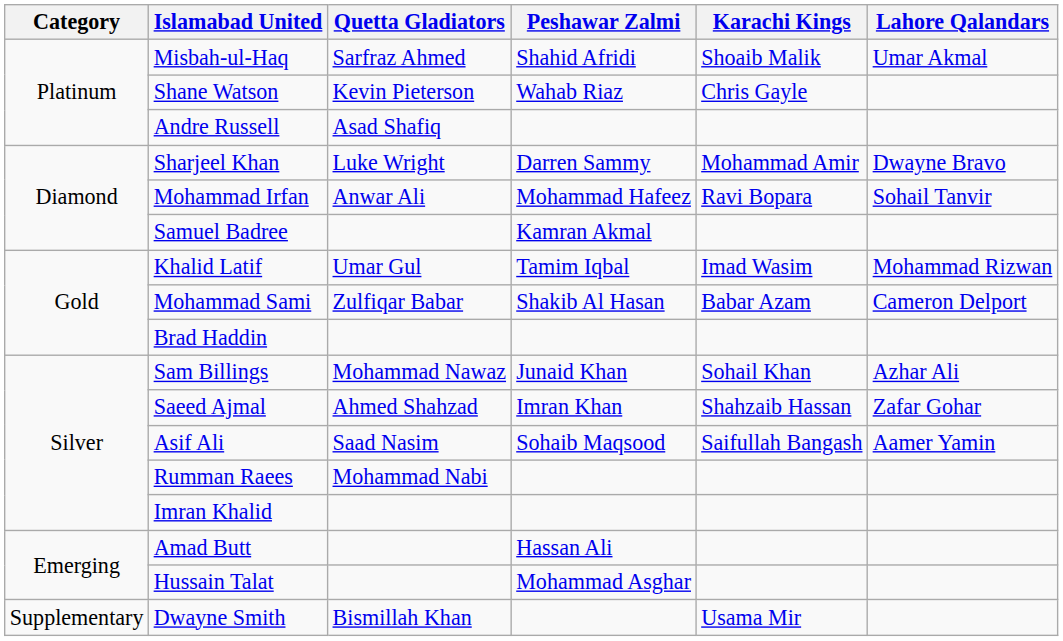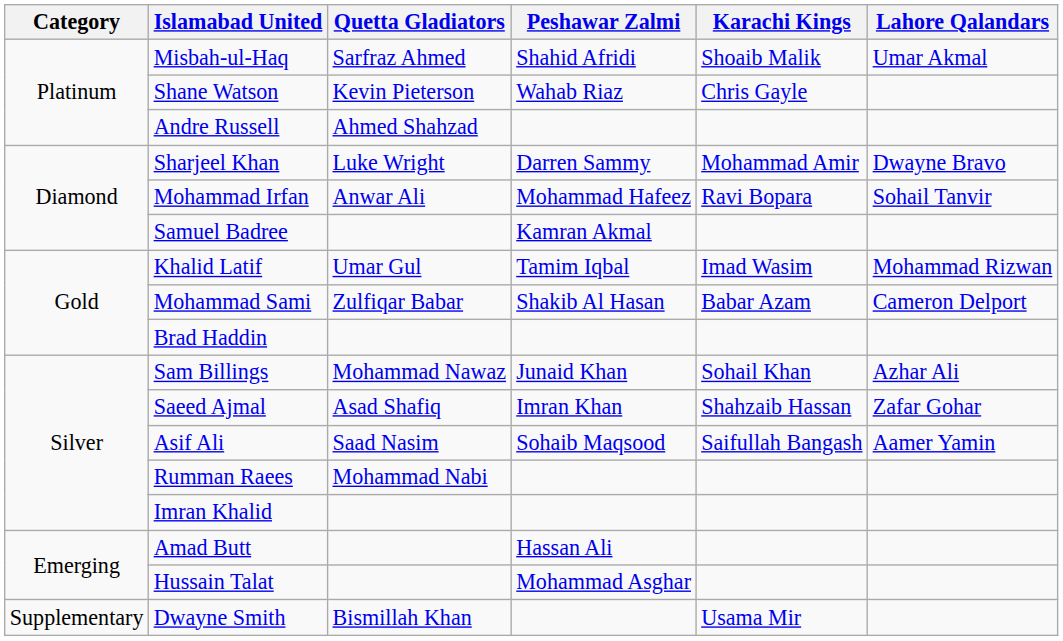 <table class="wikitable plainrowheaders">
 <tr>
 <th>Category</th>
 <th><a href='#'>Islamabad United</a></th>
 <th><a href='#'>Quetta Gladiators</a></th>
 <th><a href='#'>Peshawar Zalmi</a></th>
 <th><a href='#'>Karachi Kings</a></th>
 <th><a href='#'>Lahore Qalandars</a></th>
 </tr>
 <tr>
 <td rowspan=3 style="text-align:center">Platinum</td>
 <td><a href='#'>Misbah-ul-Haq</a></td>
 <td><a href='#'>Sarfraz Ahmed</a></td>
 <td><a href='#'>Shahid Afridi</a></td>
 <td><a href='#'>Shoaib Malik</a></td>
 <td><a href='#'>Umar Akmal</a></td>
 </tr>
 <tr>
 <td><a href='#'>Shane Watson</a></td>
 <td><a href='#'>Kevin Pieterson</a></td>
 <td><a href='#'>Wahab Riaz</a></td>
 <td><a href='#'>Chris Gayle</a></td>
 <td></td>
 </tr>
 <tr>
 <td><a href='#'>Andre Russell</a></td>
-<td><a href='#'>Asad Shafiq</a></td>
+<td><a href='#'>Ahmed Shahzad</a></td>
 <td></td>
 <td></td>
 <td></td>
 </tr>
 <tr>
 <td rowspan=3 style="text-align:center">Diamond</td>
 <td><a href='#'>Sharjeel Khan</a></td>
 <td><a href='#'>Luke Wright</a></td>
 <td><a href='#'>Darren Sammy</a></td>
 <td><a href='#'>Mohammad Amir</a></td>
 <td><a href='#'>Dwayne Bravo</a></td>
 </tr>
 <tr>
 <td><a href='#'>Mohammad Irfan</a></td>
 <td><a href='#'>Anwar Ali</a></td>
 <td><a href='#'>Mohammad Hafeez</a></td>
 <td><a href='#'>Ravi Bopara</a></td>
 <td><a href='#'>Sohail Tanvir</a></td>
 </tr>
 <tr>
 <td><a href='#'>Samuel Badree</a></td>
 <td></td>
 <td><a href='#'>Kamran Akmal</a></td>
 <td></td>
 <td></td>
 </tr>
 <tr>
 <td rowspan=3 style="text-align:center">Gold</td>
 <td><a href='#'>Khalid Latif</a></td>
 <td><a href='#'>Umar Gul</a></td>
 <td><a href='#'>Tamim Iqbal</a></td>
 <td><a href='#'>Imad Wasim</a></td>
 <td><a href='#'>Mohammad Rizwan</a></td>
 </tr>
 <tr>
 <td><a href='#'>Mohammad Sami</a></td>
 <td><a href='#'>Zulfiqar Babar</a></td>
 <td><a href='#'>Shakib Al Hasan</a></td>
 <td><a href='#'>Babar Azam</a></td>
 <td><a href='#'>Cameron Delport</a></td>
 </tr>
 <tr>
 <td><a href='#'>Brad Haddin</a></td>
 <td></td>
 <td></td>
 <td></td>
 <td></td>
 </tr>
 <tr>
 <td rowspan = 5 style="text-align:center">Silver</td>
 <td><a href='#'>Sam Billings</a></td>
 <td><a href='#'>Mohammad Nawaz</a></td>
 <td><a href='#'>Junaid Khan</a></td>
 <td><a href='#'>Sohail Khan</a></td>
 <td><a href='#'>Azhar Ali</a></td>
 </tr>
 <tr>
 <td><a href='#'>Saeed Ajmal</a></td>
-<td><a href='#'>Ahmed Shahzad</a></td>
+<td><a href='#'>Asad Shafiq</a></td>
 <td><a href='#'>Imran Khan</a></td>
 <td><a href='#'>Shahzaib Hassan</a></td>
 <td><a href='#'>Zafar Gohar</a></td>
 </tr>
 <tr>
 <td><a href='#'>Asif Ali</a></td>
 <td><a href='#'>Saad Nasim</a></td>
 <td><a href='#'>Sohaib Maqsood</a></td>
 <td><a href='#'>Saifullah Bangash</a></td>
 <td><a href='#'>Aamer Yamin</a></td>
 </tr>
 <tr>
 <td><a href='#'>Rumman Raees</a></td>
 <td><a href='#'>Mohammad Nabi</a></td>
 <td></td>
 <td></td>
 <td></td>
 </tr>
 <tr>
 <td><a href='#'>Imran Khalid</a></td>
 <td></td>
 <td></td>
 <td></td>
 <td></td>
 </tr>
 <tr>
 <td rowspan=2 style="text-align:center">Emerging</td>
 <td><a href='#'>Amad Butt</a></td>
 <td></td>
 <td><a href='#'>Hassan Ali</a></td>
 <td></td>
 <td></td>
 </tr>
 <tr>
 <td><a href='#'>Hussain Talat</a></td>
 <td></td>
 <td><a href='#'>Mohammad Asghar</a></td>
 <td></td>
 <td></td>
 </tr>
 <tr>
 <td>Supplementary</td>
 <td><a href='#'>Dwayne Smith</a></td>
 <td><a href='#'>Bismillah Khan</a></td>
 <td></td>
 <td><a href='#'>Usama Mir</a></td>
 <td></td>
 </tr>
 </table>
